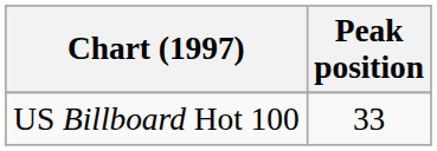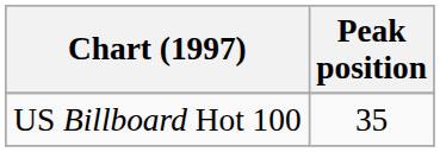 <table class="wikitable sortable">
 <tr>
 <th>Chart (1997)</th>
 <th>Peak<br>position</th>
 </tr>
 <tr>
 </tr>
 <tr>
 </tr>
 <tr>
 </tr>
 <tr>
 </tr>
 <tr>
 </tr>
 <tr>
 </tr>
 <tr>
 </tr>
 <tr>
 </tr>
 <tr>
 </tr>
 <tr>
 <td>US <em>Billboard</em> Hot 100</td>
-<td align="center">33</td>
+<td align="center">35</td>
 </tr>
 </table>
